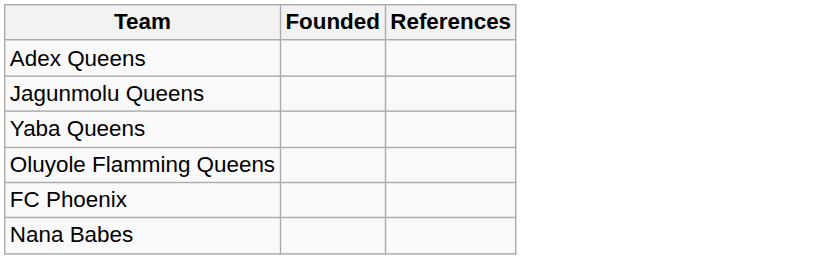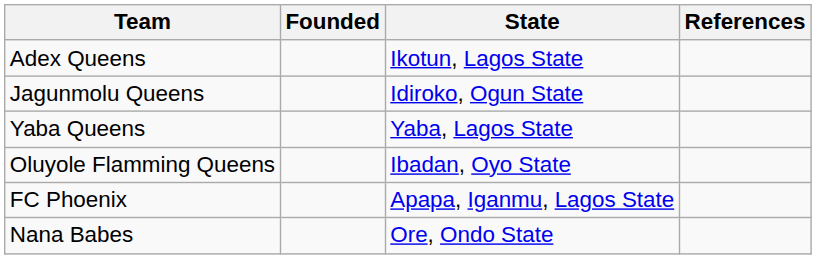 <table class="wikitable">
 <tr>
 <th>Team</th>
 <th>Founded</th>
+<th>State</th>
 <th>References</th>
 </tr>
 <tr>
 <td>Adex Queens</td>
 <td></td>
+<td><a href='#'>Ikotun</a>, <a href='#'>Lagos State</a></td>
 <td></td>
 </tr>
 <tr>
 <td>Jagunmolu Queens</td>
 <td></td>
+<td><a href='#'>Idiroko</a>, <a href='#'>Ogun State</a></td>
 <td></td>
 </tr>
 <tr>
 <td>Yaba Queens</td>
 <td></td>
+<td><a href='#'>Yaba</a>, <a href='#'>Lagos State</a></td>
 <td></td>
 </tr>
 <tr>
 <td>Oluyole Flamming Queens</td>
 <td></td>
+<td><a href='#'>Ibadan</a>, <a href='#'>Oyo State</a></td>
 <td></td>
 </tr>
 <tr>
 <td>FC Phoenix</td>
 <td></td>
+<td><a href='#'>Apapa</a>, <a href='#'>Iganmu</a>, <a href='#'>Lagos State</a></td>
 <td></td>
 </tr>
 <tr>
 <td>Nana Babes</td>
 <td></td>
+<td><a href='#'>Ore</a>, <a href='#'>Ondo State</a></td>
 <td></td>
 </tr>
 </table>
